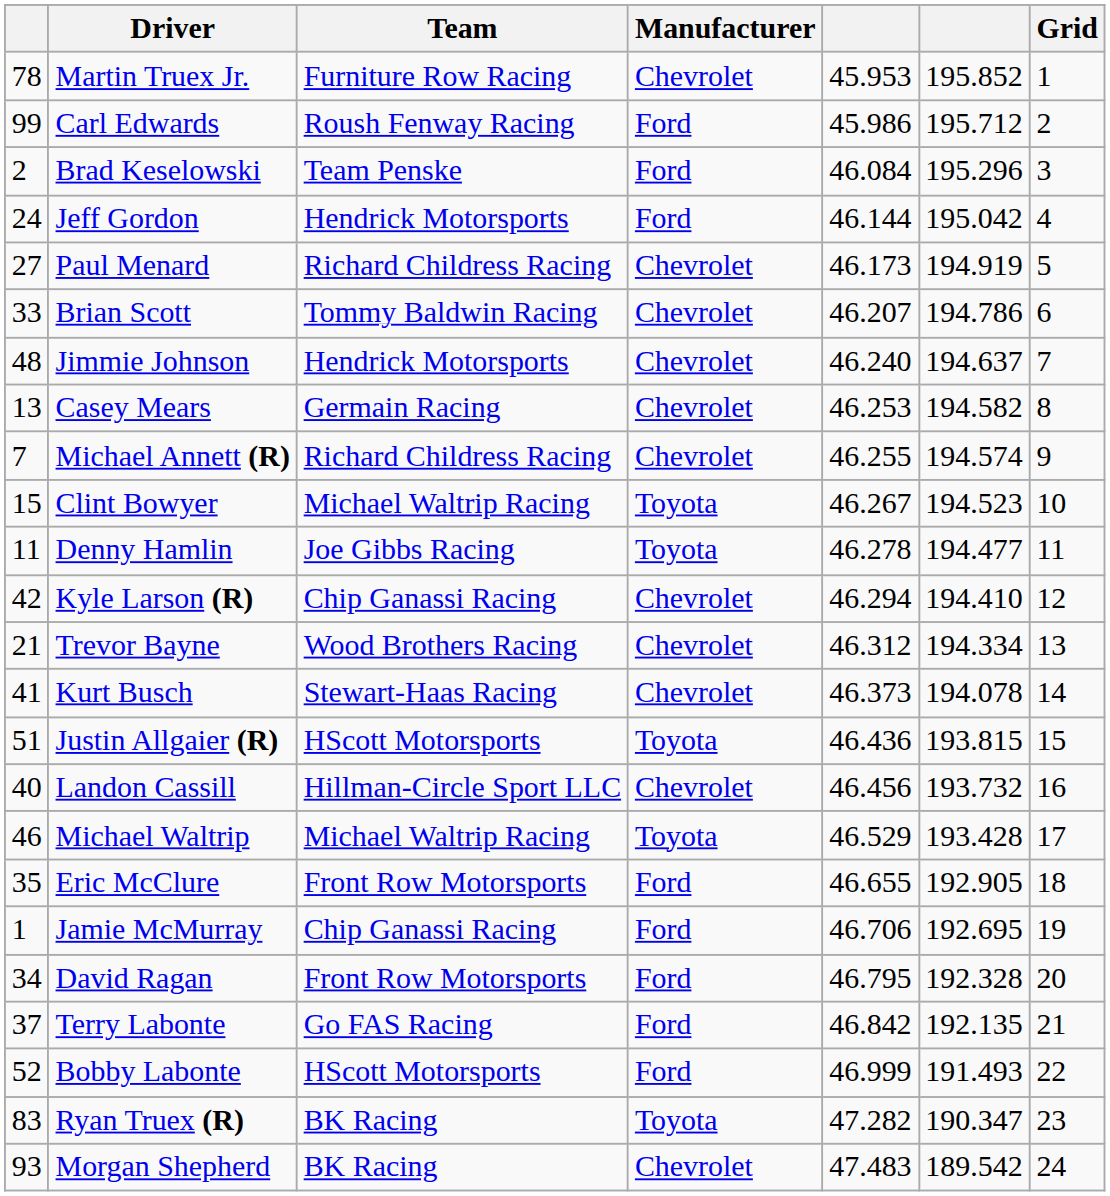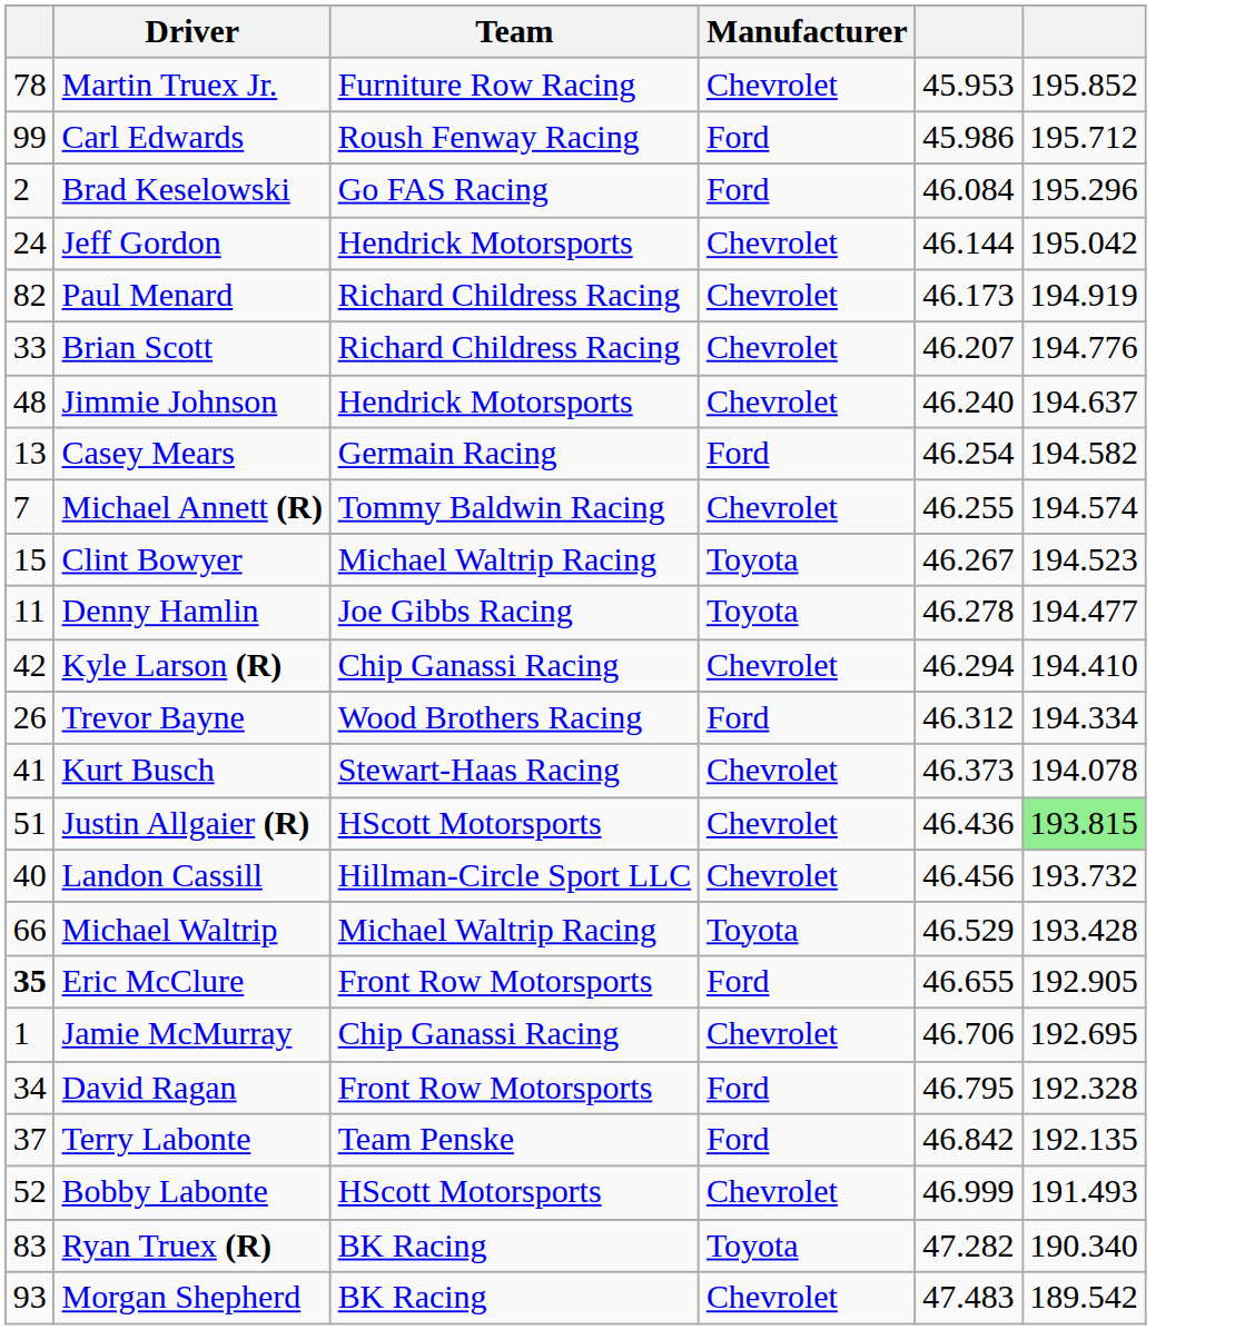 <table class="wikitable">
 <tr>
 <th></th>
 <th>Driver</th>
 <th>Team</th>
 <th>Manufacturer</th>
 <th></th>
 <th></th>
-<th>Grid</th>
 </tr>
 <tr>
 <td>78</td>
 <td><a href='#'>Martin Truex Jr.</a></td>
 <td><a href='#'>Furniture Row Racing</a></td>
 <td><a href='#'>Chevrolet</a></td>
 <td>45.953</td>
 <td>195.852</td>
-<td>1</td>
 </tr>
 <tr>
 <td>99</td>
 <td><a href='#'>Carl Edwards</a></td>
 <td><a href='#'>Roush Fenway Racing</a></td>
 <td><a href='#'>Ford</a></td>
 <td>45.986</td>
 <td>195.712</td>
-<td>2</td>
 </tr>
 <tr>
 <td>2</td>
 <td><a href='#'>Brad Keselowski</a></td>
-<td><a href='#'>Team Penske</a></td>
+<td><a href='#'>Go FAS Racing</a></td>
 <td><a href='#'>Ford</a></td>
 <td>46.084</td>
 <td>195.296</td>
-<td>3</td>
 </tr>
 <tr>
 <td>24</td>
 <td><a href='#'>Jeff Gordon</a></td>
 <td><a href='#'>Hendrick Motorsports</a></td>
-<td><a href='#'>Ford</a></td>
+<td><a href='#'>Chevrolet</a></td>
 <td>46.144</td>
 <td>195.042</td>
-<td>4</td>
 </tr>
 <tr>
-<td>27</td>
+<td>82</td>
 <td><a href='#'>Paul Menard</a></td>
 <td><a href='#'>Richard Childress Racing</a></td>
 <td><a href='#'>Chevrolet</a></td>
 <td>46.173</td>
 <td>194.919</td>
-<td>5</td>
 </tr>
 <tr>
 <td>33</td>
 <td><a href='#'>Brian Scott</a></td>
-<td><a href='#'>Tommy Baldwin Racing</a></td>
+<td><a href='#'>Richard Childress Racing</a></td>
 <td><a href='#'>Chevrolet</a></td>
 <td>46.207</td>
-<td>194.786</td>
-<td>6</td>
+<td>194.776</td>
 </tr>
 <tr>
 <td>48</td>
 <td><a href='#'>Jimmie Johnson</a></td>
 <td><a href='#'>Hendrick Motorsports</a></td>
 <td><a href='#'>Chevrolet</a></td>
 <td>46.240</td>
 <td>194.637</td>
-<td>7</td>
 </tr>
 <tr>
 <td>13</td>
 <td><a href='#'>Casey Mears</a></td>
 <td><a href='#'>Germain Racing</a></td>
-<td><a href='#'>Chevrolet</a></td>
-<td>46.253</td>
+<td><a href='#'>Ford</a></td>
+<td>46.254</td>
 <td>194.582</td>
-<td>8</td>
 </tr>
 <tr>
 <td>7</td>
 <td><a href='#'>Michael Annett</a> <strong>(R)</strong></td>
-<td><a href='#'>Richard Childress Racing</a></td>
+<td><a href='#'>Tommy Baldwin Racing</a></td>
 <td><a href='#'>Chevrolet</a></td>
 <td>46.255</td>
 <td>194.574</td>
-<td>9</td>
 </tr>
 <tr>
 <td>15</td>
 <td><a href='#'>Clint Bowyer</a></td>
 <td><a href='#'>Michael Waltrip Racing</a></td>
 <td><a href='#'>Toyota</a></td>
 <td>46.267</td>
 <td>194.523</td>
-<td>10</td>
 </tr>
 <tr>
 <td>11</td>
 <td><a href='#'>Denny Hamlin</a></td>
 <td><a href='#'>Joe Gibbs Racing</a></td>
 <td><a href='#'>Toyota</a></td>
 <td>46.278</td>
 <td>194.477</td>
-<td>11</td>
 </tr>
 <tr>
 <td>42</td>
 <td><a href='#'>Kyle Larson</a> <strong>(R)</strong></td>
 <td><a href='#'>Chip Ganassi Racing</a></td>
 <td><a href='#'>Chevrolet</a></td>
 <td>46.294</td>
 <td>194.410</td>
-<td>12</td>
 </tr>
 <tr>
-<td>21</td>
+<td>26</td>
 <td><a href='#'>Trevor Bayne</a></td>
 <td><a href='#'>Wood Brothers Racing</a></td>
-<td><a href='#'>Chevrolet</a></td>
+<td><a href='#'>Ford</a></td>
 <td>46.312</td>
 <td>194.334</td>
-<td>13</td>
 </tr>
 <tr>
 <td>41</td>
 <td><a href='#'>Kurt Busch</a></td>
 <td><a href='#'>Stewart-Haas Racing</a></td>
 <td><a href='#'>Chevrolet</a></td>
 <td>46.373</td>
 <td>194.078</td>
-<td>14</td>
 </tr>
 <tr>
 <td>51</td>
 <td><a href='#'>Justin Allgaier</a> <strong>(R)</strong></td>
 <td><a href='#'>HScott Motorsports</a></td>
-<td><a href='#'>Toyota</a></td>
+<td><a href='#'>Chevrolet</a></td>
 <td>46.436</td>
-<td>193.815</td>
-<td>15</td>
+<td style="background: lightgreen;">193.815</td>
 </tr>
 <tr>
 <td>40</td>
 <td><a href='#'>Landon Cassill</a></td>
 <td><a href='#'>Hillman-Circle Sport LLC</a></td>
 <td><a href='#'>Chevrolet</a></td>
 <td>46.456</td>
 <td>193.732</td>
-<td>16</td>
 </tr>
 <tr>
-<td>46</td>
+<td>66</td>
 <td><a href='#'>Michael Waltrip</a></td>
 <td><a href='#'>Michael Waltrip Racing</a></td>
 <td><a href='#'>Toyota</a></td>
 <td>46.529</td>
 <td>193.428</td>
-<td>17</td>
 </tr>
 <tr>
-<td>35</td>
+<td><strong>35</strong></td>
 <td><a href='#'>Eric McClure</a></td>
 <td><a href='#'>Front Row Motorsports</a></td>
 <td><a href='#'>Ford</a></td>
 <td>46.655</td>
 <td>192.905</td>
-<td>18</td>
 </tr>
 <tr>
 <td>1</td>
 <td><a href='#'>Jamie McMurray</a></td>
 <td><a href='#'>Chip Ganassi Racing</a></td>
-<td><a href='#'>Ford</a></td>
+<td><a href='#'>Chevrolet</a></td>
 <td>46.706</td>
 <td>192.695</td>
-<td>19</td>
 </tr>
 <tr>
 <td>34</td>
 <td><a href='#'>David Ragan</a></td>
 <td><a href='#'>Front Row Motorsports</a></td>
 <td><a href='#'>Ford</a></td>
 <td>46.795</td>
 <td>192.328</td>
-<td>20</td>
 </tr>
 <tr>
 <td>37</td>
 <td><a href='#'>Terry Labonte</a></td>
-<td><a href='#'>Go FAS Racing</a></td>
+<td><a href='#'>Team Penske</a></td>
 <td><a href='#'>Ford</a></td>
 <td>46.842</td>
 <td>192.135</td>
-<td>21</td>
 </tr>
 <tr>
 <td>52</td>
 <td><a href='#'>Bobby Labonte</a></td>
 <td><a href='#'>HScott Motorsports</a></td>
-<td><a href='#'>Ford</a></td>
+<td><a href='#'>Chevrolet</a></td>
 <td>46.999</td>
 <td>191.493</td>
-<td>22</td>
 </tr>
 <tr>
 <td>83</td>
 <td><a href='#'>Ryan Truex</a> <strong>(R)</strong></td>
 <td><a href='#'>BK Racing</a></td>
 <td><a href='#'>Toyota</a></td>
 <td>47.282</td>
-<td>190.347</td>
-<td>23</td>
+<td>190.340</td>
 </tr>
 <tr>
 <td>93</td>
 <td><a href='#'>Morgan Shepherd</a></td>
 <td><a href='#'>BK Racing</a></td>
 <td><a href='#'>Chevrolet</a></td>
 <td>47.483</td>
 <td>189.542</td>
-<td>24</td>
 </tr>
 </table>
